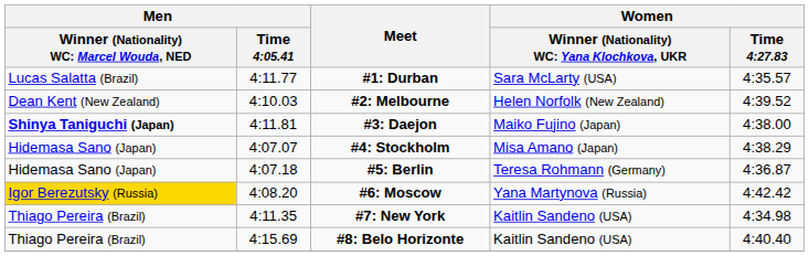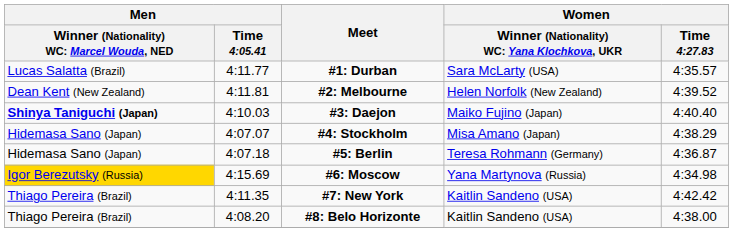 <table class=wikitable width=100%>
 <tr>
 <th colspan="2">Men</th>
 <th rowspan="2">Meet</th>
 <th colspan="2">Women</th>
 </tr>
 <tr>
 <th>Winner <small>(Nationality)<br>WC: <em><a href='#'>Marcel Wouda</a></em>, NED</small></th>
 <th>Time<br><small><em>4:05.41</em></small></th>
 <th>Winner <small>(Nationality)<br>WC: <em><a href='#'>Yana Klochkova</a></em>, UKR</small></th>
 <th>Time<br><small><em>4:27.83</em></small></th>
 </tr>
 <tr>
 <td> <a href='#'>Lucas Salatta</a> <small>(Brazil)</small></td>
 <td align=center>4:11.77</td>
 <td align=center><strong>#1: Durban</strong></td>
 <td> <a href='#'>Sara McLarty</a> <small>(USA)</small></td>
 <td align=center>4:35.57</td>
 </tr>
 <tr>
 <td> <a href='#'>Dean Kent</a> <small>(New Zealand)</small></td>
-<td align=center>4:10.03</td>
+<td align=center>4:11.81</td>
 <td align=center><strong>#2: Melbourne</strong></td>
 <td> <a href='#'>Helen Norfolk</a> <small>(New Zealand)</small></td>
 <td align=center>4:39.52</td>
 </tr>
 <tr>
 <td><strong> <a href='#'>Shinya Taniguchi</a> <small>(Japan)</small></strong></td>
-<td align=center>4:11.81</td>
+<td align=center>4:10.03</td>
 <td align=center><strong>#3: Daejon</strong></td>
 <td> <a href='#'>Maiko Fujino</a> <small>(Japan)</small></td>
-<td align=center>4:38.00</td>
+<td align=center>4:40.40</td>
 </tr>
 <tr>
 <td> <a href='#'>Hidemasa Sano</a> <small>(Japan)</small></td>
 <td align=center>4:07.07</td>
 <td align=center><strong>#4: Stockholm</strong></td>
 <td> <a href='#'>Misa Amano</a> <small>(Japan)</small></td>
 <td align=center>4:38.29</td>
 </tr>
 <tr>
 <td> Hidemasa Sano <small>(Japan)</small></td>
 <td align=center>4:07.18</td>
 <td align=center><strong>#5: Berlin</strong></td>
 <td> <a href='#'>Teresa Rohmann</a> <small>(Germany)</small></td>
 <td align=center>4:36.87</td>
 </tr>
 <tr>
 <td style="background: gold;"> <a href='#'>Igor Berezutsky</a> <small>(Russia)</small></td>
-<td align=center>4:08.20</td>
+<td align=center>4:15.69</td>
 <td align=center><strong>#6: Moscow</strong></td>
 <td> <a href='#'>Yana Martynova</a> <small>(Russia)</small></td>
-<td align=center>4:42.42</td>
+<td align=center>4:34.98</td>
 </tr>
 <tr>
 <td> <a href='#'>Thiago Pereira</a> <small>(Brazil)</small></td>
 <td align=center>4:11.35</td>
 <td align=center><strong>#7: New York</strong></td>
 <td> <a href='#'>Kaitlin Sandeno</a> <small>(USA)</small></td>
-<td align=center>4:34.98</td>
+<td align=center>4:42.42</td>
 </tr>
 <tr>
 <td> Thiago Pereira <small>(Brazil)</small></td>
-<td align=center>4:15.69</td>
+<td align=center>4:08.20</td>
 <td align=center><strong>#8: Belo Horizonte</strong></td>
 <td> Kaitlin Sandeno <small>(USA)</small></td>
-<td align=center>4:40.40</td>
+<td align=center>4:38.00</td>
 </tr>
 <tr>
 </tr>
 </table>
